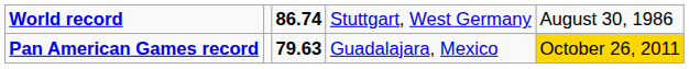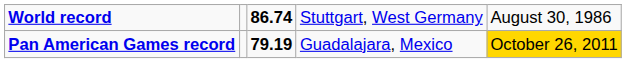 <table class="wikitable">
 <tr>
 <td><strong><a href='#'>World record</a></strong></td>
 <td></td>
 <td><strong>86.74</strong></td>
 <td><a href='#'>Stuttgart</a>, <a href='#'>West Germany</a></td>
 <td>August 30, 1986</td>
 </tr>
 <tr>
 <td><strong><a href='#'>Pan American Games record</a></strong></td>
 <td></td>
-<td><strong>79.63</strong></td>
+<td><strong>79.19</strong></td>
 <td><a href='#'>Guadalajara</a>, <a href='#'>Mexico</a></td>
 <td style="background: gold;">October 26, 2011</td>
 </tr>
 </table>
